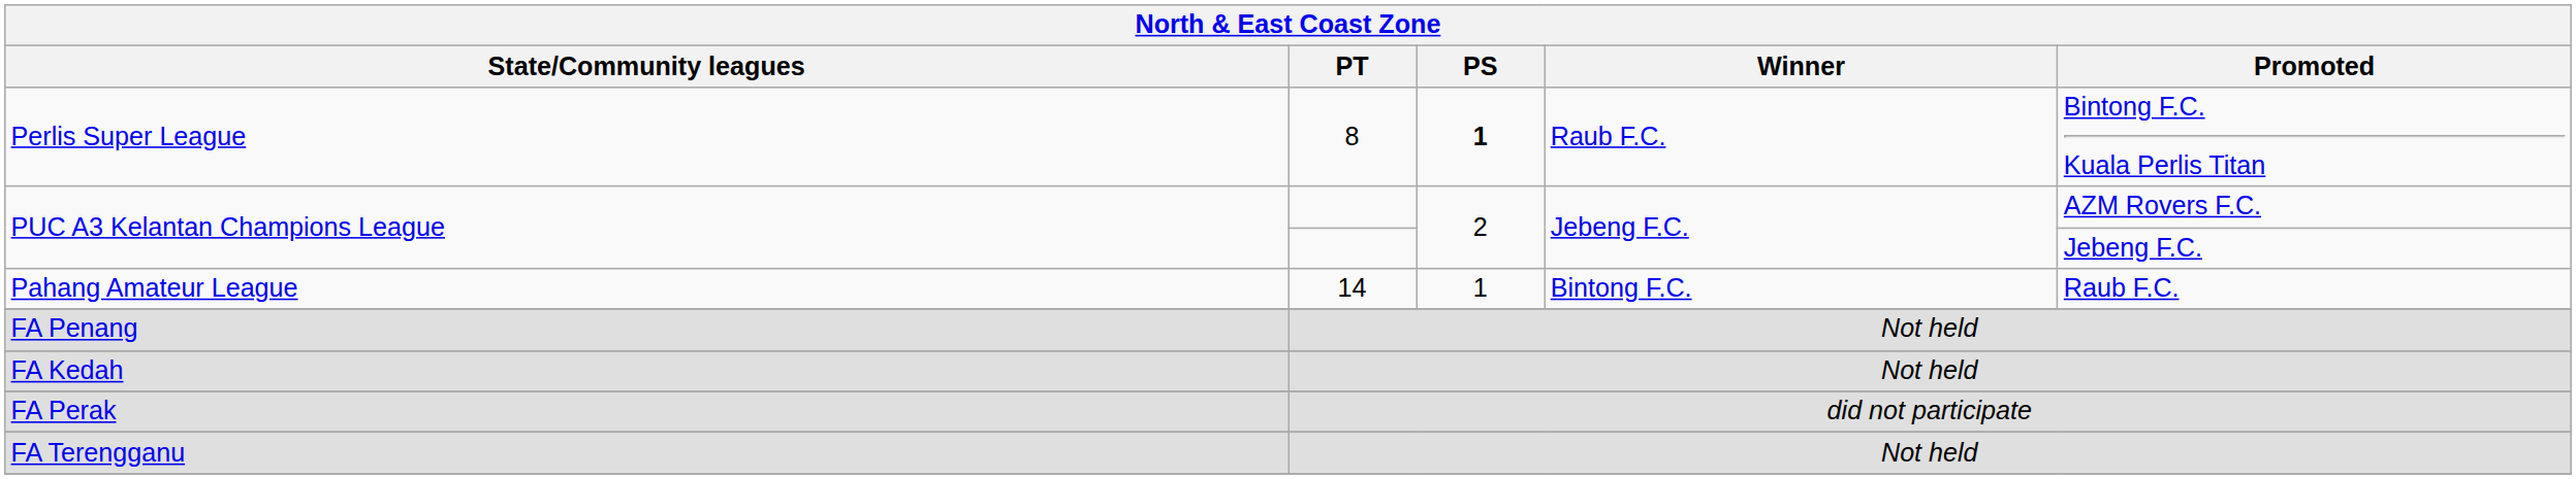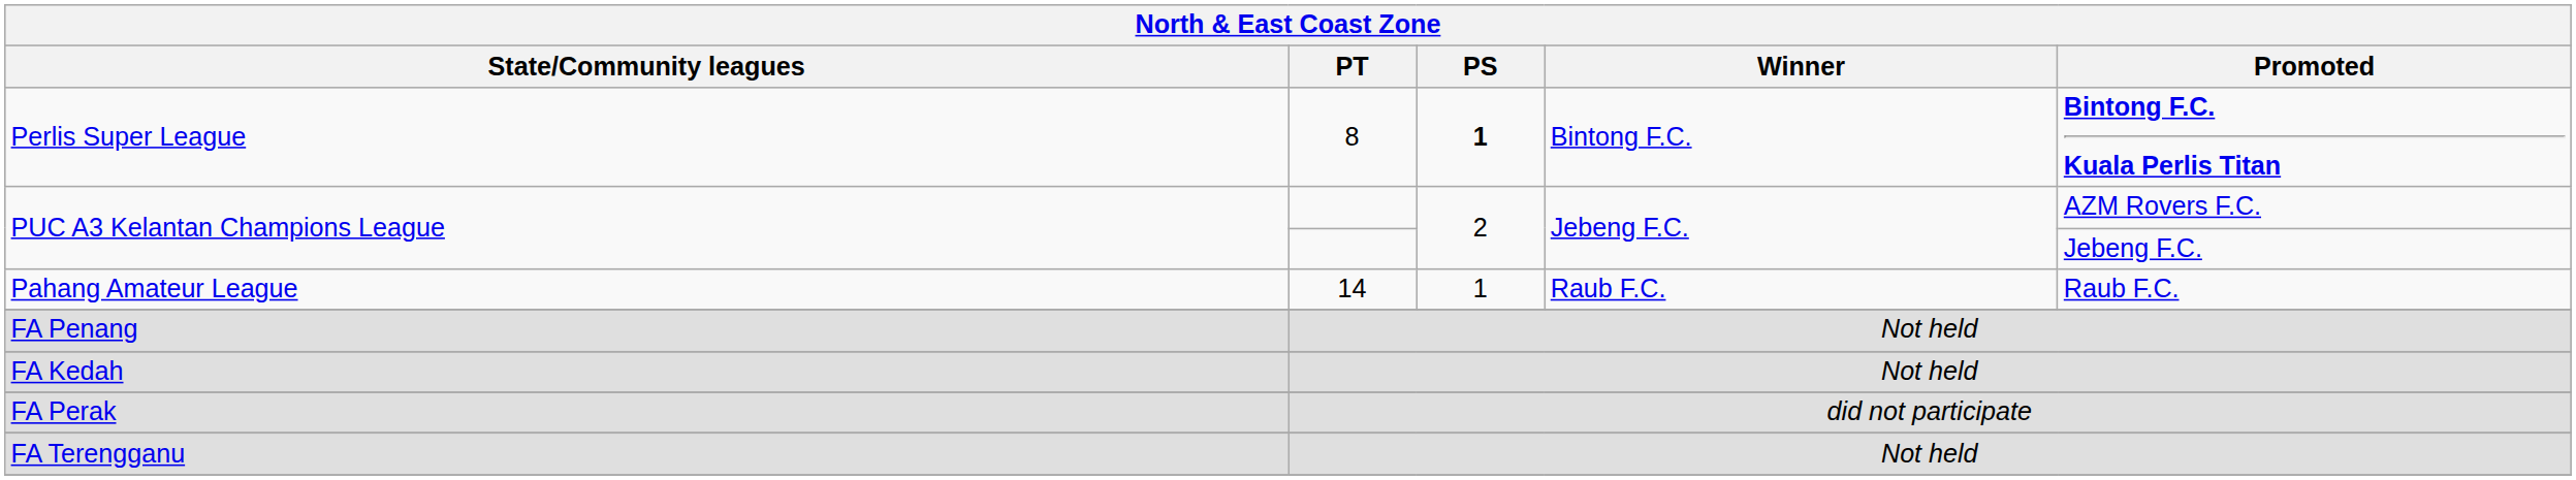 <table class="wikitable sortable" style="width:100%;">
 <tr>
 <th colspan="5"><strong><a href='#'>North & East Coast Zone</a></strong></th>
 </tr>
 <tr>
 <th style="width:50%;">State/Community leagues</th>
 <th style="width:5%;">PT</th>
 <th style="width:5%;">PS</th>
 <th style="width:20%;">Winner</th>
 <th style="width:25%;">Promoted</th>
 </tr>
 <tr>
 <td> <a href='#'>Perlis Super League</a></td>
 <td style="text-align:center">8</td>
 <td style="text-align:center"><strong>1</strong></td>
-<td><a href='#'>Raub F.C.</a></td>
-<td><a href='#'>Bintong F.C.</a> <hr> <a href='#'>Kuala Perlis Titan</a></td>
+<td><a href='#'>Bintong F.C.</a></td>
+<td><strong><a href='#'>Bintong F.C.</a> <hr> <a href='#'>Kuala Perlis Titan</a></strong></td>
 </tr>
 <tr>
 <td rowspan="2"> <a href='#'>PUC A3 Kelantan Champions League</a></td>
 <td style="text-align:center"></td>
 <td rowspan="2" style="text-align:center">2</td>
 <td rowspan="2" style="text-align:left"><a href='#'>Jebeng F.C.</a></td>
 <td><a href='#'>AZM Rovers F.C.</a></td>
 </tr>
 <tr>
 <td style="text-align:center"></td>
 <td><a href='#'>Jebeng F.C.</a></td>
 </tr>
 <tr>
 <td> <a href='#'>Pahang Amateur League</a></td>
 <td style="text-align:center">14</td>
 <td style="text-align:center">1</td>
-<td><a href='#'>Bintong F.C.</a></td>
+<td><a href='#'>Raub F.C.</a></td>
 <td><a href='#'>Raub F.C.</a></td>
 </tr>
 <tr>
 </tr>
 <tr bgcolor="#DFDFDF">
 <td> <a href='#'>FA Penang</a></td>
 <td colspan="4" align="center"><em>Not held</em></td>
 </tr>
 <tr>
 </tr>
 <tr bgcolor="#DFDFDF">
 <td> <a href='#'>FA Kedah</a></td>
 <td colspan="4" align="center"><em>Not held</em></td>
 </tr>
 <tr>
 </tr>
 <tr bgcolor="#DFDFDF">
 <td> <a href='#'>FA Perak</a></td>
 <td colspan="4" align="center"><em>did not participate</em></td>
 </tr>
 <tr>
 </tr>
 <tr bgcolor="#DFDFDF">
 <td> <a href='#'>FA Terengganu</a></td>
 <td colspan="4" align="center"><em>Not held</em></td>
 </tr>
 <tr>
 </tr>
 </table>
